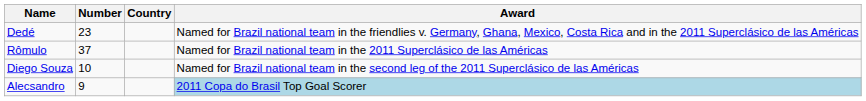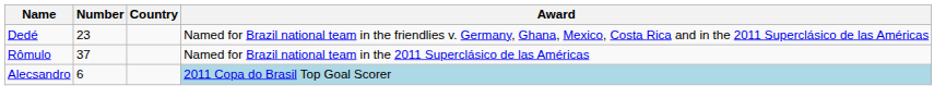 <table class="wikitable">
 <tr>
 <th>Name</th>
 <th>Number</th>
 <th>Country</th>
 <th>Award</th>
 </tr>
 <tr>
 <td><a href='#'>Dedé</a></td>
 <td>23</td>
 <td></td>
 <td>Named for <a href='#'>Brazil national team</a> in the friendlies v. <a href='#'>Germany</a>, <a href='#'>Ghana</a>, <a href='#'>Mexico</a>, <a href='#'>Costa Rica</a> and in the <a href='#'>2011 Superclásico de las Américas</a></td>
 </tr>
 <tr>
 <td><a href='#'>Rômulo</a></td>
 <td>37</td>
 <td></td>
 <td>Named for <a href='#'>Brazil national team</a> in the <a href='#'>2011 Superclásico de las Américas</a></td>
 </tr>
 <tr>
-<td><a href='#'>Diego Souza</a></td>
-<td>10</td>
-<td></td>
-<td>Named for <a href='#'>Brazil national team</a> in the <a href='#'>second leg of the 2011 Superclásico de las Américas</a></td>
-</tr>
-<tr>
 <td><a href='#'>Alecsandro</a></td>
-<td>9</td>
+<td>6</td>
 <td></td>
 <td style="background: lightblue;"><a href='#'>2011 Copa do Brasil</a> Top Goal Scorer</td>
 </tr>
 </table>
